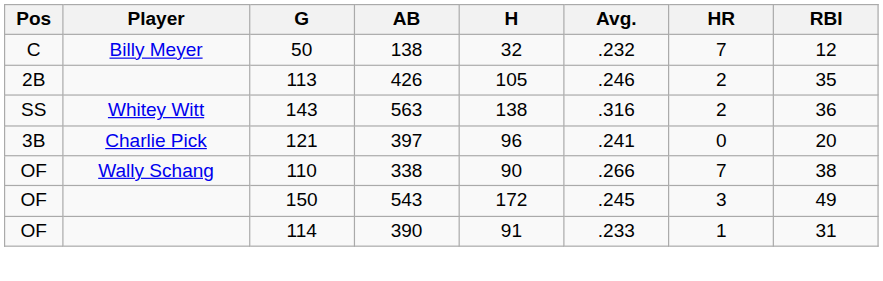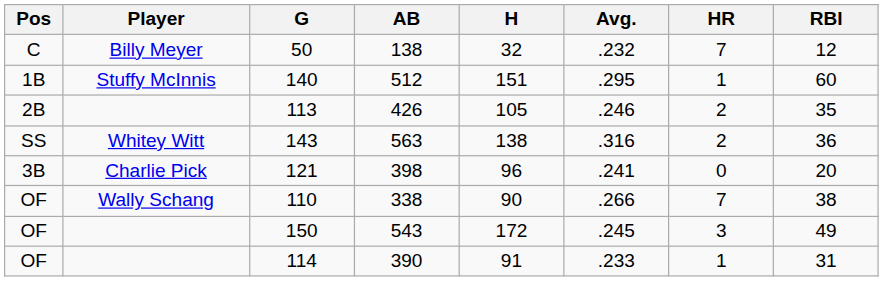 <table class="wikitable sortable">
 <tr>
 <th bgcolor="#DDDDFF" width="5%">Pos</th>
 <th bgcolor="#DDDDFF" width="16%">Player</th>
 <th bgcolor="#DDDDFF" width="9%">G</th>
 <th bgcolor="#DDDDFF" width="9%">AB</th>
 <th bgcolor="#DDDDFF" width="9%">H</th>
 <th bgcolor="#DDDDFF" width="9%">Avg.</th>
 <th bgcolor="#DDDDFF" width="9%">HR</th>
 <th bgcolor="#DDDDFF" width="9%">RBI</th>
 </tr>
 <tr align="center">
 <td>C</td>
 <td><a href='#'>Billy Meyer</a></td>
 <td>50</td>
 <td>138</td>
 <td>32</td>
 <td>.232</td>
 <td>7</td>
 <td>12</td>
+</tr>
+<tr align=center>
+<td>1B</td>
+<td><a href='#'>Stuffy McInnis</a></td>
+<td>140</td>
+<td>512</td>
+<td>151</td>
+<td>.295</td>
+<td>1</td>
+<td>60</td>
 </tr>
 <tr align=center>
 <td>2B</td>
 <td></td>
 <td>113</td>
 <td>426</td>
 <td>105</td>
 <td>.246</td>
 <td>2</td>
 <td>35</td>
 </tr>
 <tr align="center">
 <td>SS</td>
 <td><a href='#'>Whitey Witt</a></td>
 <td>143</td>
 <td>563</td>
 <td>138</td>
 <td>.316</td>
 <td>2</td>
 <td>36</td>
 </tr>
 <tr align=center>
 <td>3B</td>
 <td><a href='#'>Charlie Pick</a></td>
 <td>121</td>
-<td>397</td>
+<td>398</td>
 <td>96</td>
 <td>.241</td>
 <td>0</td>
 <td>20</td>
 </tr>
 <tr align=center>
 <td>OF</td>
 <td><a href='#'>Wally Schang</a></td>
 <td>110</td>
 <td>338</td>
 <td>90</td>
 <td>.266</td>
 <td>7</td>
 <td>38</td>
 </tr>
 <tr align=center>
 <td>OF</td>
 <td></td>
 <td>150</td>
 <td>543</td>
 <td>172</td>
 <td>.245</td>
 <td>3</td>
 <td>49</td>
 </tr>
 <tr align="center">
 <td>OF</td>
 <td></td>
 <td>114</td>
 <td>390</td>
 <td>91</td>
 <td>.233</td>
 <td>1</td>
 <td>31</td>
 </tr>
 </table>
